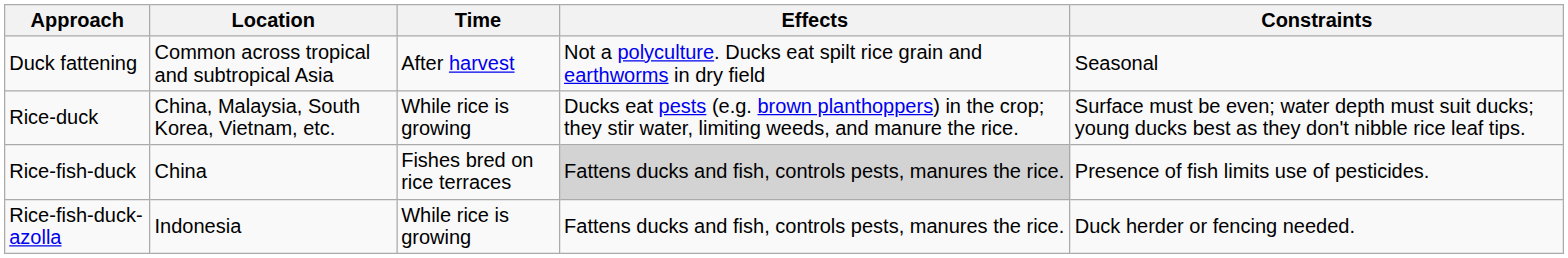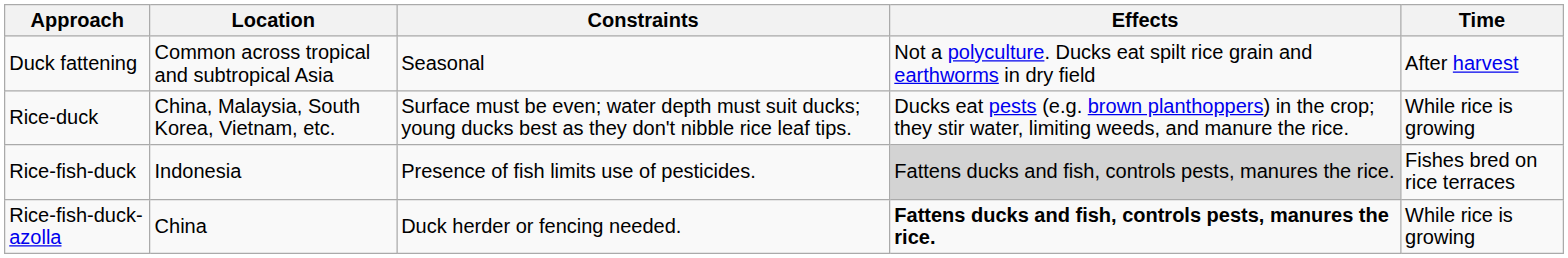 <table class="wikitable">
 <tr>
 <th>Approach</th>
 <th>Location</th>
+<th>Constraints</th>
+<th>Effects</th>
 <th>Time</th>
-<th>Effects</th>
-<th>Constraints</th>
 </tr>
 <tr>
 <td>Duck fattening</td>
 <td>Common across tropical and subtropical Asia</td>
+<td>Seasonal</td>
+<td>Not a <a href='#'>polyculture</a>. Ducks eat spilt rice grain and <a href='#'>earthworms</a> in dry field</td>
 <td>After <a href='#'>harvest</a></td>
-<td>Not a <a href='#'>polyculture</a>. Ducks eat spilt rice grain and <a href='#'>earthworms</a> in dry field</td>
-<td>Seasonal</td>
 </tr>
 <tr>
 <td>Rice-duck</td>
 <td>China, Malaysia, South Korea, Vietnam, etc.</td>
+<td>Surface must be even; water depth must suit ducks; young ducks best as they don't nibble rice leaf tips.</td>
+<td>Ducks eat <a href='#'>pests</a> (e.g. <a href='#'>brown planthoppers</a>) in the crop; they stir water, limiting weeds, and manure the rice.</td>
 <td>While rice is growing</td>
-<td>Ducks eat <a href='#'>pests</a> (e.g. <a href='#'>brown planthoppers</a>) in the crop; they stir water, limiting weeds, and manure the rice.</td>
-<td>Surface must be even; water depth must suit ducks; young ducks best as they don't nibble rice leaf tips.</td>
 </tr>
 <tr>
 <td>Rice-fish-duck</td>
-<td>China</td>
+<td>Indonesia</td>
+<td>Presence of fish limits use of pesticides.</td>
+<td style="background: lightgrey;">Fattens ducks and fish, controls pests, manures the rice.</td>
 <td>Fishes bred on rice terraces</td>
-<td style="background: lightgrey;">Fattens ducks and fish, controls pests, manures the rice.</td>
-<td>Presence of fish limits use of pesticides.</td>
 </tr>
 <tr>
 <td>Rice-fish-duck-<a href='#'>azolla</a></td>
-<td>Indonesia</td>
+<td>China</td>
+<td>Duck herder or fencing needed.</td>
+<td><strong>Fattens ducks and fish, controls pests, manures the rice.</strong></td>
 <td>While rice is growing</td>
-<td>Fattens ducks and fish, controls pests, manures the rice.</td>
-<td>Duck herder or fencing needed.</td>
 </tr>
 </table>
